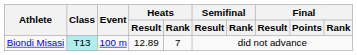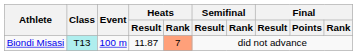 <table class=wikitable style="font-size:90%">
 <tr>
 <th rowspan="2">Athlete</th>
 <th rowspan="2">Class</th>
 <th rowspan="2">Event</th>
 <th colspan="2">Heats</th>
 <th colspan="2">Semifinal</th>
 <th colspan="3">Final</th>
 </tr>
 <tr>
 <th>Result</th>
 <th>Rank</th>
 <th>Result</th>
 <th>Rank</th>
 <th>Result</th>
 <th>Points</th>
 <th>Rank</th>
 </tr>
 <tr>
 <td><a href='#'>Biondi Misasi</a></td>
 <td align="center" style="background: paleturquoise;">T13</td>
 <td><a href='#'>100 m</a></td>
-<td align="center">12.89</td>
-<td align="center">7</td>
+<td align="center">11.87</td>
+<td align="center" style="background: lightsalmon;">7</td>
 <td align="center" colspan="5">did not advance</td>
 </tr>
 </table>
